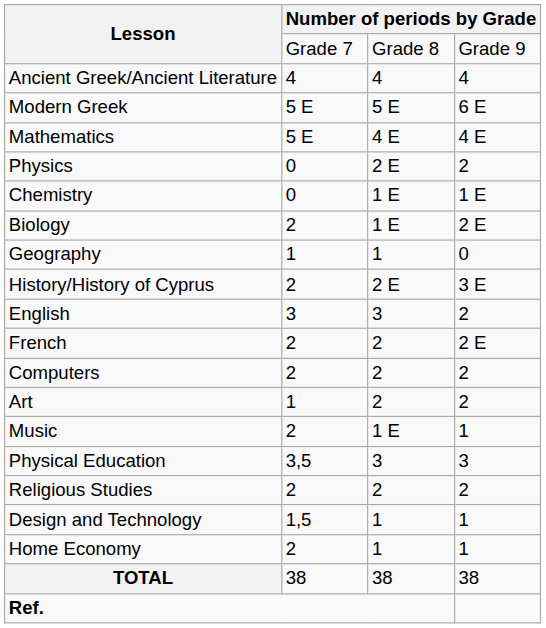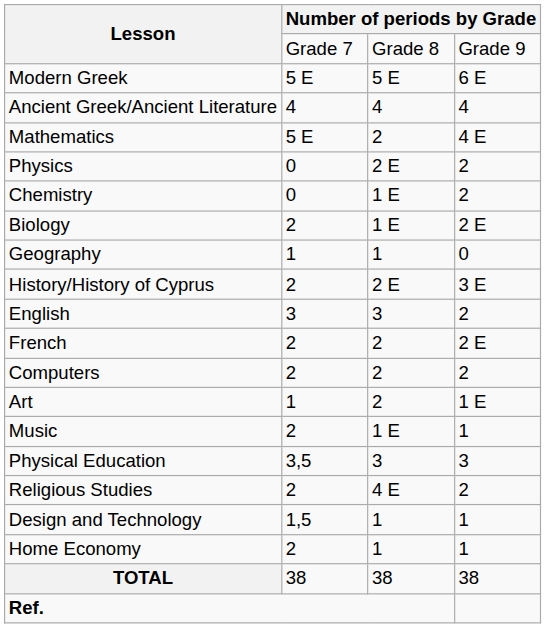 <table class="wikitable">
 <tr>
 <th rowspan="2">Lesson</th>
 <th colspan="3">Number of periods by Grade</th>
 </tr>
 <tr>
 <td>Grade 7</td>
 <td>Grade 8</td>
 <td>Grade 9</td>
 </tr>
 <tr>
+<td>Modern Greek</td>
+<td>5 E</td>
+<td>5 E</td>
+<td>6 E</td>
+</tr>
+<tr>
 <td>Ancient Greek/Ancient Literature</td>
 <td>4</td>
 <td>4</td>
 <td>4</td>
 </tr>
 <tr>
-<td>Modern Greek</td>
-<td>5 E</td>
-<td>5 E</td>
-<td>6 E</td>
-</tr>
-<tr>
 <td>Mathematics</td>
 <td>5 E</td>
-<td>4 E</td>
+<td>2</td>
 <td>4 E</td>
 </tr>
 <tr>
 <td>Physics</td>
 <td>0</td>
 <td>2 E</td>
 <td>2</td>
 </tr>
 <tr>
 <td>Chemistry</td>
 <td>0</td>
 <td>1 E</td>
-<td>1 E</td>
+<td>2</td>
 </tr>
 <tr>
 <td>Biology</td>
 <td>2</td>
 <td>1 E</td>
 <td>2 E</td>
 </tr>
 <tr>
 <td>Geography</td>
 <td>1</td>
 <td>1</td>
 <td>0</td>
 </tr>
 <tr>
 <td>History/History of Cyprus</td>
 <td>2</td>
 <td>2 E</td>
 <td>3 E</td>
 </tr>
 <tr>
 <td>English</td>
 <td>3</td>
 <td>3</td>
 <td>2</td>
 </tr>
 <tr>
 <td>French</td>
 <td>2</td>
 <td>2</td>
 <td>2 E</td>
 </tr>
 <tr>
 <td>Computers</td>
 <td>2</td>
 <td>2</td>
 <td>2</td>
 </tr>
 <tr>
 <td>Art</td>
 <td>1</td>
 <td>2</td>
-<td>2</td>
+<td>1 E</td>
 </tr>
 <tr>
 <td>Music</td>
 <td>2</td>
 <td>1 E</td>
 <td>1</td>
 </tr>
 <tr>
 <td>Physical Education</td>
 <td>3,5</td>
 <td>3</td>
 <td>3</td>
 </tr>
 <tr>
 <td>Religious Studies</td>
 <td>2</td>
-<td>2</td>
+<td>4 E</td>
 <td>2</td>
 </tr>
 <tr>
 <td>Design and Technology</td>
 <td>1,5</td>
 <td>1</td>
 <td>1</td>
 </tr>
 <tr>
 <td>Home Economy</td>
 <td>2</td>
 <td>1</td>
 <td>1</td>
 </tr>
 <tr>
 <th><strong>TOTAL</strong></th>
 <td>38</td>
 <td>38</td>
 <td>38</td>
 </tr>
 <tr>
 <td colspan="3"><strong>Ref.</strong></td>
 <td></td>
 </tr>
 </table>
